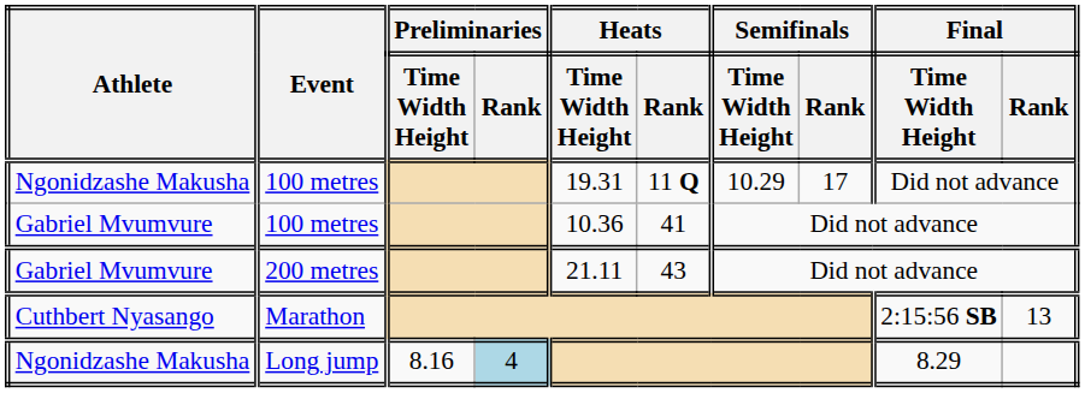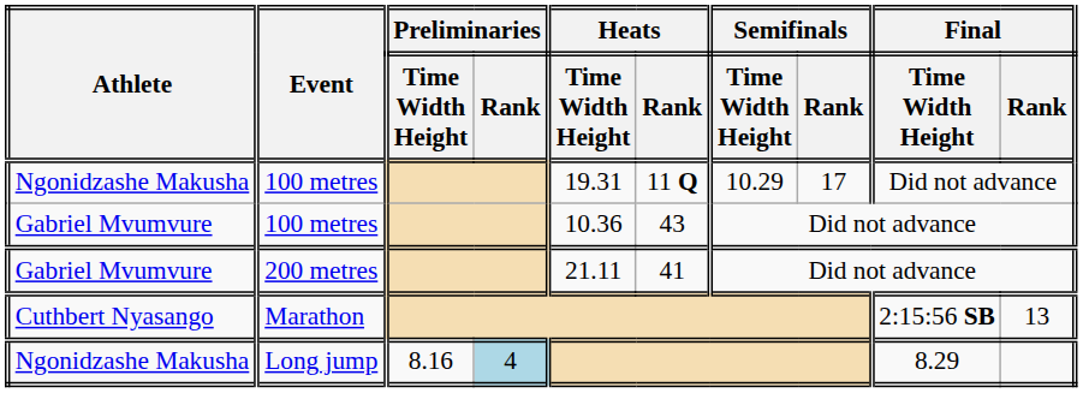 <table class=wikitable style="font-size:90%; border: double;">
 <tr>
 <th rowspan="2" style="border-right:double">Athlete</th>
 <th rowspan="2" style="border-right:double">Event</th>
 <th colspan="2" style="border-right:double; border-bottom:double;">Preliminaries</th>
 <th colspan="2" style="border-right:double; border-bottom:double;">Heats</th>
 <th colspan="2" style="border-right:double; border-bottom:double;">Semifinals</th>
 <th colspan="2" style="border-right:double; border-bottom:double;">Final</th>
 </tr>
 <tr>
 <th>Time<br>Width<br>Height</th>
 <th style="border-right:double">Rank</th>
 <th>Time<br>Width<br>Height</th>
 <th style="border-right:double">Rank</th>
 <th>Time<br>Width<br>Height</th>
 <th style="border-right:double">Rank</th>
 <th>Time<br>Width<br>Height</th>
 <th style="border-right:double">Rank</th>
 </tr>
 <tr style="border-top: double;">
 <td style="border-right:double"><a href='#'>Ngonidzashe Makusha</a></td>
 <td style="border-right:double"><a href='#'>100 metres</a></td>
 <td style="border-right:double" colspan= 2 bgcolor="wheat"></td>
 <td align=center>19.31</td>
 <td align=center style="border-right:double">11 <strong>Q</strong></td>
 <td align=center>10.29</td>
 <td align=center style="border-right:double">17</td>
 <td colspan="2" align=center>Did not advance</td>
 </tr>
 <tr>
 <td style="border-right:double"><a href='#'>Gabriel Mvumvure</a></td>
 <td style="border-right:double"><a href='#'>100 metres</a></td>
 <td style="border-right:double" colspan= 2 bgcolor="wheat"></td>
 <td align=center>10.36</td>
-<td align=center style="border-right:double">41</td>
+<td align=center style="border-right:double">43</td>
 <td colspan="4" align=center>Did not advance</td>
 </tr>
 <tr style="border-top: double;">
 <td style="border-right:double"><a href='#'>Gabriel Mvumvure</a></td>
 <td style="border-right:double"><a href='#'>200 metres</a></td>
 <td style="border-right:double" colspan= 2 bgcolor="wheat"></td>
 <td align=center>21.11</td>
-<td align=center style="border-right:double">43</td>
+<td align=center style="border-right:double">41</td>
 <td colspan="4" align=center>Did not advance</td>
 </tr>
 <tr style="border-top: double;">
 <td style="border-right:double"><a href='#'>Cuthbert Nyasango</a></td>
 <td style="border-right:double"><a href='#'>Marathon</a></td>
 <td style="border-right:double" colspan= 6 bgcolor="wheat"></td>
 <td align=center>2:15:56 <strong>SB</strong></td>
 <td align=center>13</td>
 </tr>
 <tr style="border-top: double;">
 <td style="border-right:double"><a href='#'>Ngonidzashe Makusha</a></td>
 <td style="border-right:double"><a href='#'>Long jump</a></td>
 <td align=center>8.16</td>
 <td align=center style="background: lightblue; border-right:double">4</td>
 <td style="border-right:double" colspan= 4 bgcolor="wheat"></td>
 <td align=center>8.29</td>
 <td align=center></td>
 </tr>
 </table>
